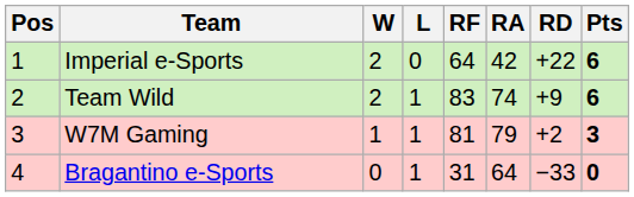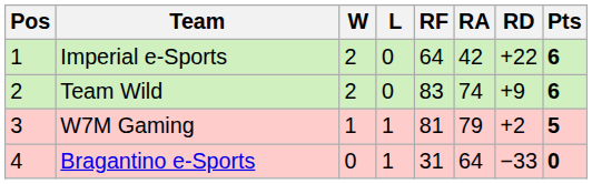 <table class="wikitable">
 <tr>
 <th width="20px">Pos</th>
 <th width="200px">Team</th>
 <th width="20px">W</th>
 <th width="20px">L</th>
 <th width="20px">RF</th>
 <th width="20px">RA</th>
 <th width="20px">RD</th>
 <th width="20px">Pts</th>
 </tr>
 <tr style="background: #D0F0C0;">
 <td>1</td>
 <td>Imperial e-Sports</td>
 <td>2</td>
 <td>0</td>
 <td>64</td>
 <td>42</td>
 <td>+22</td>
 <td><strong>6</strong></td>
 </tr>
 <tr style="background: #D0F0C0;">
 <td>2</td>
 <td>Team Wild</td>
 <td>2</td>
-<td>1</td>
+<td>0</td>
 <td>83</td>
 <td>74</td>
 <td>+9</td>
 <td><strong>6</strong></td>
 </tr>
 <tr style="background: #FFCCCC;">
 <td>3</td>
 <td>W7M Gaming</td>
 <td>1</td>
 <td>1</td>
 <td>81</td>
 <td>79</td>
 <td>+2</td>
-<td><strong>3</strong></td>
+<td><strong>5</strong></td>
 </tr>
 <tr style="background: #FFCCCC;">
 <td>4</td>
 <td><a href='#'>Bragantino e-Sports</a></td>
 <td>0</td>
 <td>1</td>
 <td>31</td>
 <td>64</td>
 <td>−33</td>
 <td><strong>0</strong></td>
 </tr>
 </table>
